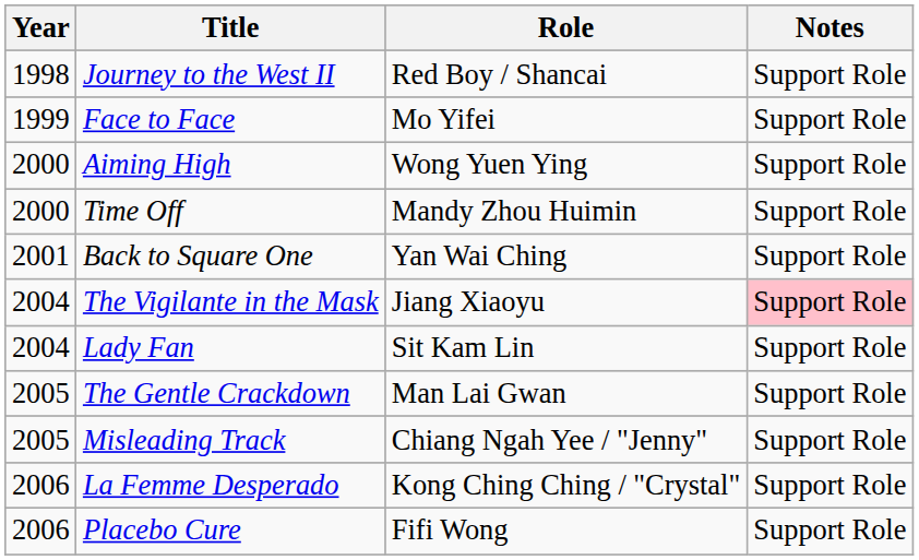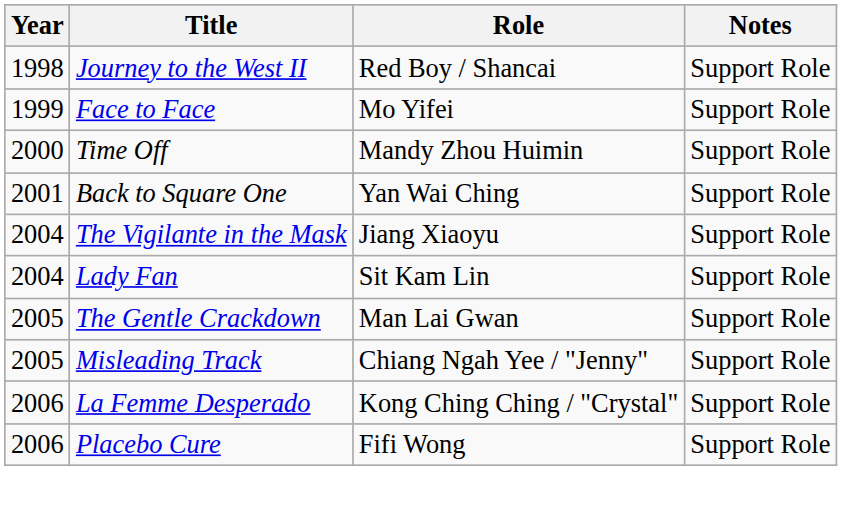 <table class="wikitable sortable">
 <tr>
 <th>Year</th>
 <th>Title</th>
 <th>Role</th>
 <th>Notes</th>
 </tr>
 <tr>
 <td>1998</td>
 <td><em><a href='#'>Journey to the West II</a></em></td>
 <td>Red Boy / Shancai</td>
 <td>Support Role</td>
 </tr>
 <tr>
 <td>1999</td>
 <td><em><a href='#'>Face to Face</a></em></td>
 <td>Mo Yifei</td>
 <td>Support Role</td>
 </tr>
 <tr>
 <td>2000</td>
-<td><em><a href='#'>Aiming High</a></em></td>
-<td>Wong Yuen Ying</td>
-<td>Support Role</td>
-</tr>
-<tr>
-<td>2000</td>
 <td><em>Time Off</em></td>
 <td>Mandy Zhou Huimin</td>
 <td>Support Role</td>
 </tr>
 <tr>
 <td>2001</td>
 <td><em>Back to Square One</em></td>
 <td>Yan Wai Ching</td>
 <td>Support Role</td>
 </tr>
 <tr>
 <td>2004</td>
 <td><em><a href='#'>The Vigilante in the Mask</a></em></td>
 <td>Jiang Xiaoyu</td>
-<td style="background: pink;">Support Role</td>
+<td>Support Role</td>
 </tr>
 <tr>
 <td>2004</td>
 <td><em><a href='#'>Lady Fan</a></em></td>
 <td>Sit Kam Lin</td>
 <td>Support Role</td>
 </tr>
 <tr>
 <td>2005</td>
 <td><em><a href='#'>The Gentle Crackdown</a></em></td>
 <td>Man Lai Gwan</td>
 <td>Support Role</td>
 </tr>
 <tr>
 <td>2005</td>
 <td><em><a href='#'>Misleading Track</a></em></td>
 <td>Chiang Ngah Yee / "Jenny"</td>
 <td>Support Role</td>
 </tr>
 <tr>
 <td>2006</td>
 <td><em><a href='#'>La Femme Desperado</a></em></td>
 <td>Kong Ching Ching / "Crystal"</td>
 <td>Support Role</td>
 </tr>
 <tr>
 <td>2006</td>
 <td><em><a href='#'>Placebo Cure</a></em></td>
 <td>Fifi Wong</td>
 <td>Support Role</td>
 </tr>
 </table>
